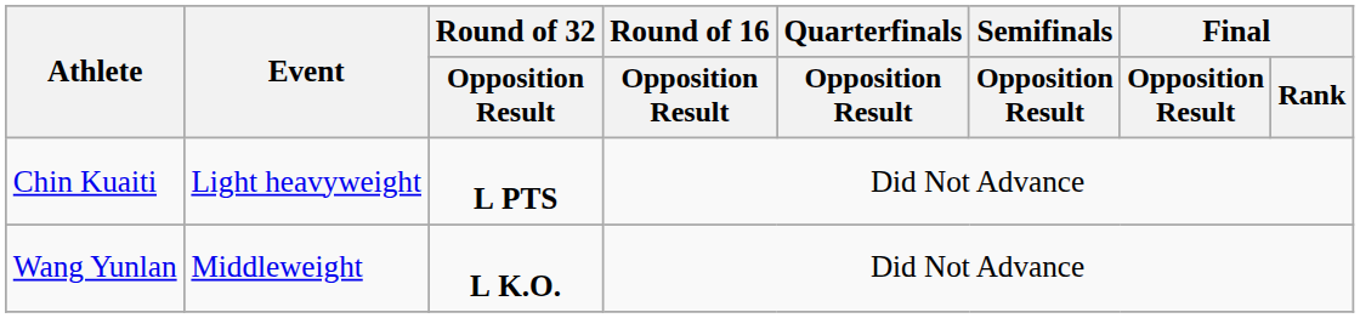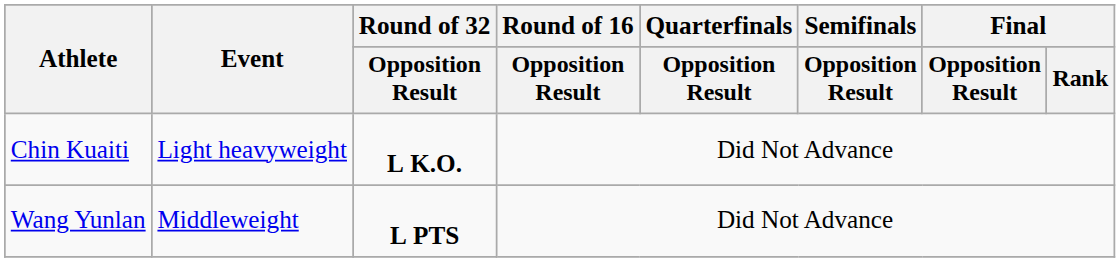 <table class="wikitable" style="font-size:90%">
 <tr>
 <th rowspan="2">Athlete</th>
 <th rowspan="2">Event</th>
 <th>Round of 32</th>
 <th>Round of 16</th>
 <th>Quarterfinals</th>
 <th>Semifinals</th>
 <th colspan=2>Final</th>
 </tr>
 <tr style="font-size:95%">
 <th>Opposition<br>Result</th>
 <th>Opposition<br>Result</th>
 <th>Opposition<br>Result</th>
 <th>Opposition<br>Result</th>
 <th>Opposition<br>Result</th>
 <th>Rank</th>
 </tr>
 <tr align=center>
 <td align=left><a href='#'>Chin Kuaiti</a></td>
 <td align=left><a href='#'>Light heavyweight</a></td>
-<td><br><strong>L</strong> <strong>PTS</strong></td>
+<td><br><strong>L</strong> <strong>K.O.</strong></td>
 <td colspan=5>Did Not Advance</td>
 </tr>
 <tr align=center>
 <td align=left><a href='#'>Wang Yunlan</a></td>
 <td align=left><a href='#'>Middleweight</a></td>
-<td><br><strong>L</strong> <strong>K.O.</strong></td>
+<td><br><strong>L</strong> <strong>PTS</strong></td>
 <td colspan=5>Did Not Advance</td>
 </tr>
 </table>
